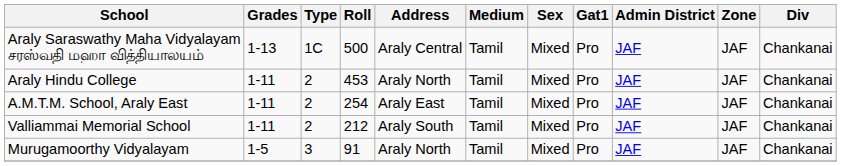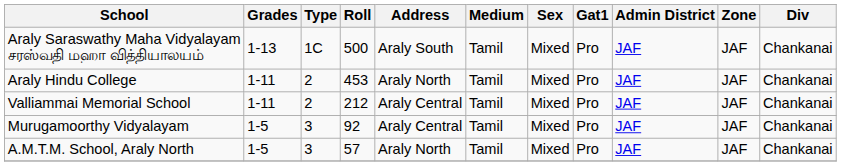 <table class="wikitable">
 <tr>
 <th>School</th>
 <th>Grades</th>
 <th>Type</th>
 <th>Roll</th>
 <th>Address</th>
 <th>Medium</th>
 <th>Sex</th>
 <th>Gat1</th>
 <th>Admin District</th>
 <th>Zone</th>
 <th>Div</th>
 </tr>
 <tr>
 <td>Araly Saraswathy Maha Vidyalayam<br>சரஸ்வதி மஹா வித்தியாலயம்</td>
 <td>1-13</td>
 <td>1C</td>
 <td>500</td>
-<td>Araly Central</td>
+<td>Araly South</td>
 <td>Tamil</td>
 <td>Mixed</td>
 <td>Pro</td>
 <td><a href='#'>JAF</a></td>
 <td>JAF</td>
 <td>Chankanai</td>
 </tr>
 <tr>
 <td>Araly Hindu College</td>
 <td>1-11</td>
 <td>2</td>
 <td>453</td>
 <td>Araly North</td>
 <td>Tamil</td>
 <td>Mixed</td>
 <td>Pro</td>
 <td><a href='#'>JAF</a></td>
 <td>JAF</td>
 <td>Chankanai</td>
 </tr>
 <tr>
-<td>A.M.T.M. School, Araly East</td>
-<td>1-11</td>
-<td>2</td>
-<td>254</td>
-<td>Araly East</td>
-<td>Tamil</td>
-<td>Mixed</td>
-<td>Pro</td>
-<td><a href='#'>JAF</a></td>
-<td>JAF</td>
-<td>Chankanai</td>
-</tr>
-<tr>
 <td>Valliammai Memorial School</td>
 <td>1-11</td>
 <td>2</td>
 <td>212</td>
-<td>Araly South</td>
+<td>Araly Central</td>
 <td>Tamil</td>
 <td>Mixed</td>
 <td>Pro</td>
 <td><a href='#'>JAF</a></td>
 <td>JAF</td>
 <td>Chankanai</td>
 </tr>
 <tr>
 <td>Murugamoorthy Vidyalayam</td>
 <td>1-5</td>
 <td>3</td>
-<td>91</td>
+<td>92</td>
+<td>Araly Central</td>
+<td>Tamil</td>
+<td>Mixed</td>
+<td>Pro</td>
+<td><a href='#'>JAF</a></td>
+<td>JAF</td>
+<td>Chankanai</td>
+</tr>
+<tr>
+<td>A.M.T.M. School, Araly North</td>
+<td>1-5</td>
+<td>3</td>
+<td>57</td>
 <td>Araly North</td>
 <td>Tamil</td>
 <td>Mixed</td>
 <td>Pro</td>
 <td><a href='#'>JAF</a></td>
 <td>JAF</td>
 <td>Chankanai</td>
 </tr>
 <tr>
 </tr>
 </table>
